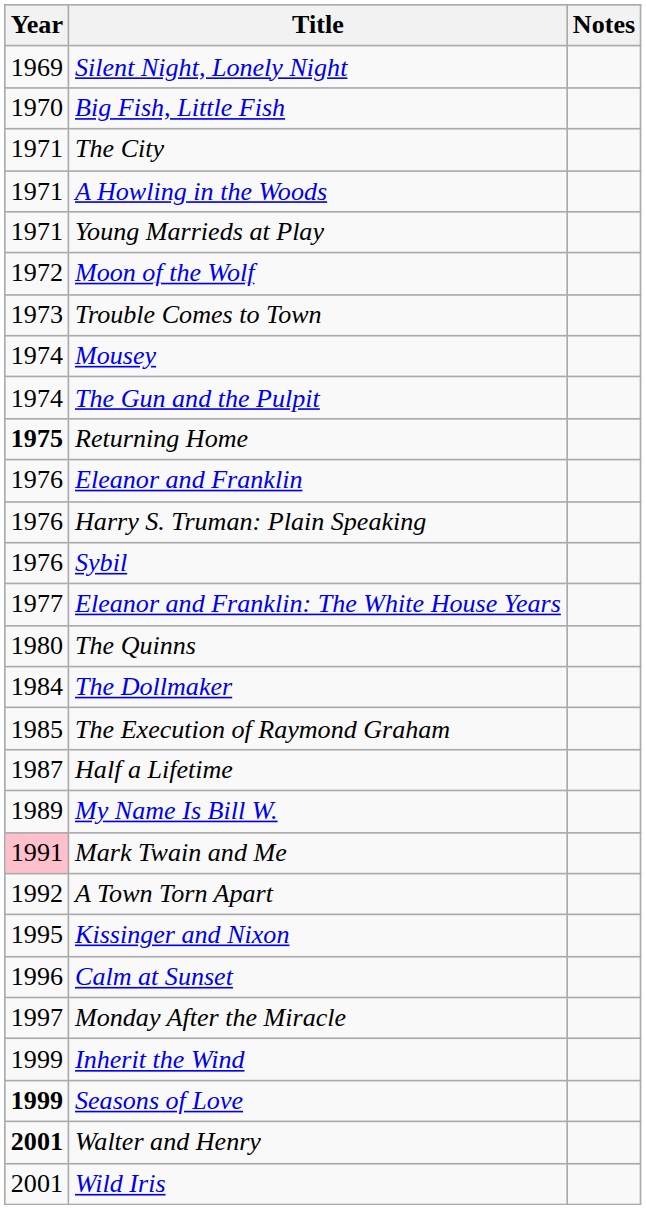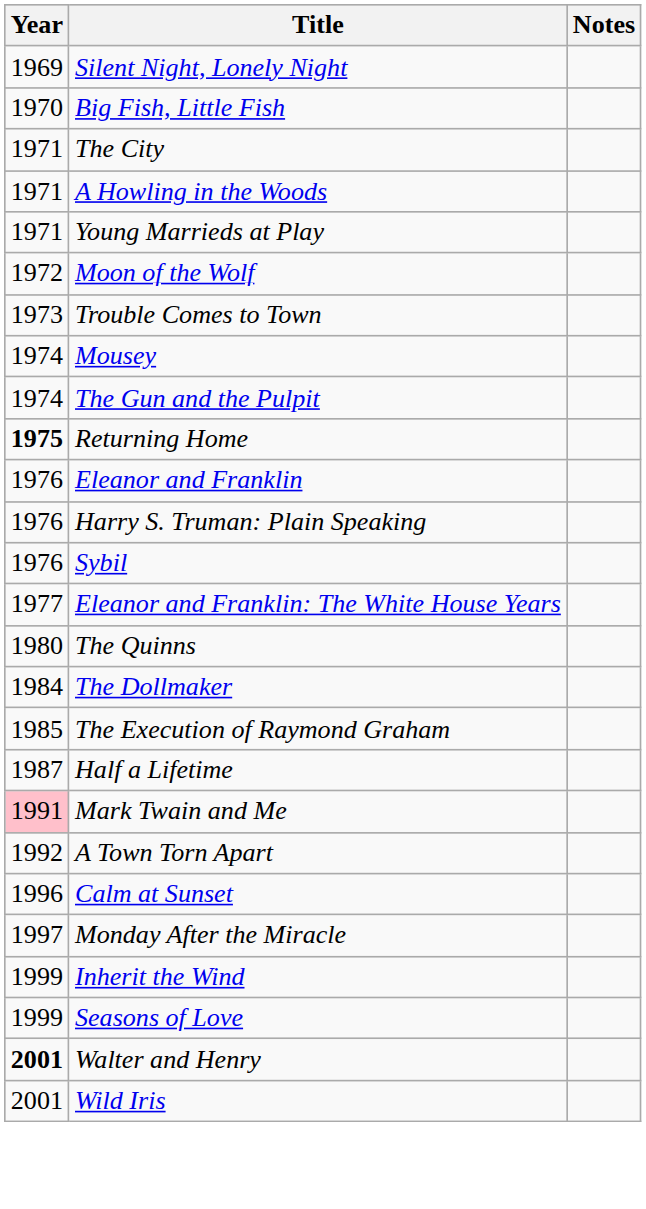 <table class="wikitable sortable">
 <tr>
 <th>Year</th>
 <th>Title</th>
 <th>Notes</th>
 </tr>
 <tr>
 <td>1969</td>
 <td><em><a href='#'>Silent Night, Lonely Night</a></em></td>
 <td></td>
 </tr>
 <tr>
 <td>1970</td>
 <td><em><a href='#'>Big Fish, Little Fish</a></em></td>
 <td></td>
 </tr>
 <tr>
 <td>1971</td>
 <td><em>The City</em></td>
 <td></td>
 </tr>
 <tr>
 <td>1971</td>
 <td><em><a href='#'>A Howling in the Woods</a></em></td>
 <td></td>
 </tr>
 <tr>
 <td>1971</td>
 <td><em>Young Marrieds at Play</em></td>
 <td></td>
 </tr>
 <tr>
 <td>1972</td>
 <td><em><a href='#'>Moon of the Wolf</a></em></td>
 <td></td>
 </tr>
 <tr>
 <td>1973</td>
 <td><em>Trouble Comes to Town</em></td>
 <td></td>
 </tr>
 <tr>
 <td>1974</td>
 <td><em><a href='#'>Mousey</a></em></td>
 <td></td>
 </tr>
 <tr>
 <td>1974</td>
 <td><em><a href='#'>The Gun and the Pulpit</a></em></td>
 <td></td>
 </tr>
 <tr>
 <td><strong>1975</strong></td>
 <td><em>Returning Home</em></td>
 <td></td>
 </tr>
 <tr>
 <td>1976</td>
 <td><em><a href='#'>Eleanor and Franklin</a></em></td>
 <td></td>
 </tr>
 <tr>
 <td>1976</td>
 <td><em>Harry S. Truman: Plain Speaking</em></td>
 <td></td>
 </tr>
 <tr>
 <td>1976</td>
 <td><em><a href='#'>Sybil</a></em></td>
 <td></td>
 </tr>
 <tr>
 <td>1977</td>
 <td><em><a href='#'>Eleanor and Franklin: The White House Years</a></em></td>
 <td></td>
 </tr>
 <tr>
 <td>1980</td>
 <td><em>The Quinns</em></td>
 <td></td>
 </tr>
 <tr>
 <td>1984</td>
 <td><em><a href='#'>The Dollmaker</a></em></td>
 <td></td>
 </tr>
 <tr>
 <td>1985</td>
 <td><em>The Execution of Raymond Graham</em></td>
 <td></td>
 </tr>
 <tr>
 <td>1987</td>
 <td><em>Half a Lifetime</em></td>
 <td></td>
 </tr>
 <tr>
-<td>1989</td>
-<td><em><a href='#'>My Name Is Bill W.</a></em></td>
-<td></td>
-</tr>
-<tr>
 <td style="background: pink;">1991</td>
 <td><em>Mark Twain and Me</em></td>
 <td></td>
 </tr>
 <tr>
 <td>1992</td>
 <td><em>A Town Torn Apart</em></td>
-<td></td>
-</tr>
-<tr>
-<td>1995</td>
-<td><em><a href='#'>Kissinger and Nixon</a></em></td>
 <td></td>
 </tr>
 <tr>
 <td>1996</td>
 <td><em><a href='#'>Calm at Sunset</a></em></td>
 <td></td>
 </tr>
 <tr>
 <td>1997</td>
 <td><em>Monday After the Miracle</em></td>
 <td></td>
 </tr>
 <tr>
 <td>1999</td>
 <td><em><a href='#'>Inherit the Wind</a></em></td>
 <td></td>
 </tr>
 <tr>
-<td><strong>1999</strong></td>
+<td>1999</td>
 <td><em><a href='#'>Seasons of Love</a></em></td>
 <td></td>
 </tr>
 <tr>
 <td><strong>2001</strong></td>
 <td><em>Walter and Henry</em></td>
 <td></td>
 </tr>
 <tr>
 <td>2001</td>
 <td><em><a href='#'>Wild Iris</a></em></td>
 <td></td>
 </tr>
 </table>
